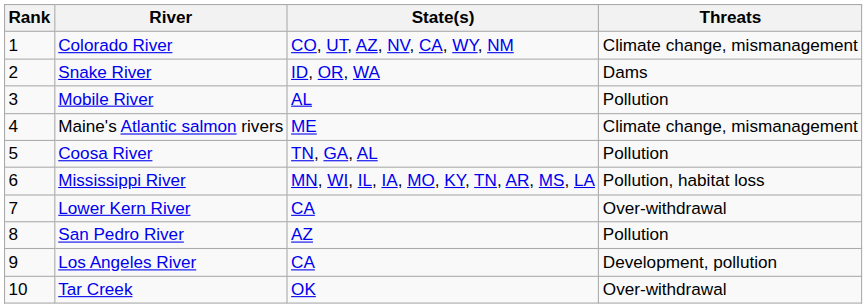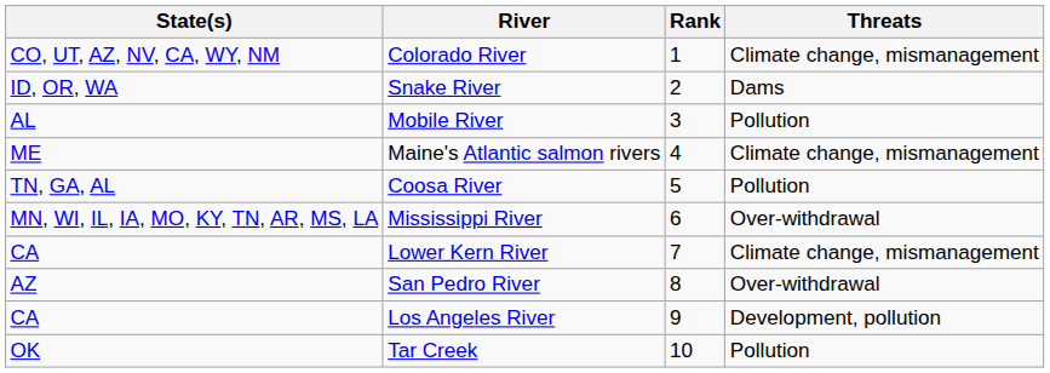 <table class="wikitable sortable">
 <tr>
+<th>State(s)</th>
+<th>River</th>
 <th>Rank</th>
-<th>River</th>
-<th>State(s)</th>
 <th>Threats</th>
 </tr>
 <tr>
+<td><a href='#'>CO</a>, <a href='#'>UT</a>, <a href='#'>AZ</a>, <a href='#'>NV</a>, <a href='#'>CA</a>, <a href='#'>WY</a>, <a href='#'>NM</a></td>
+<td><a href='#'>Colorado River</a></td>
 <td>1</td>
-<td><a href='#'>Colorado River</a></td>
-<td><a href='#'>CO</a>, <a href='#'>UT</a>, <a href='#'>AZ</a>, <a href='#'>NV</a>, <a href='#'>CA</a>, <a href='#'>WY</a>, <a href='#'>NM</a></td>
 <td>Climate change, mismanagement</td>
 </tr>
 <tr>
+<td><a href='#'>ID</a>, <a href='#'>OR</a>, <a href='#'>WA</a></td>
+<td><a href='#'>Snake River</a></td>
 <td>2</td>
-<td><a href='#'>Snake River</a></td>
-<td><a href='#'>ID</a>, <a href='#'>OR</a>, <a href='#'>WA</a></td>
 <td>Dams</td>
 </tr>
 <tr>
+<td><a href='#'>AL</a></td>
+<td><a href='#'>Mobile River</a></td>
 <td>3</td>
-<td><a href='#'>Mobile River</a></td>
-<td><a href='#'>AL</a></td>
 <td>Pollution</td>
 </tr>
 <tr>
+<td><a href='#'>ME</a></td>
+<td>Maine's <a href='#'>Atlantic salmon</a> rivers</td>
 <td>4</td>
-<td>Maine's <a href='#'>Atlantic salmon</a> rivers</td>
-<td><a href='#'>ME</a></td>
 <td>Climate change, mismanagement</td>
 </tr>
 <tr>
+<td><a href='#'>TN</a>, <a href='#'>GA</a>, <a href='#'>AL</a></td>
+<td><a href='#'>Coosa River</a></td>
 <td>5</td>
-<td><a href='#'>Coosa River</a></td>
-<td><a href='#'>TN</a>, <a href='#'>GA</a>, <a href='#'>AL</a></td>
 <td>Pollution</td>
 </tr>
 <tr>
+<td><a href='#'>MN</a>, <a href='#'>WI</a>, <a href='#'>IL</a>, <a href='#'>IA</a>, <a href='#'>MO</a>, <a href='#'>KY</a>, <a href='#'>TN</a>, <a href='#'>AR</a>, <a href='#'>MS</a>, <a href='#'>LA</a></td>
+<td><a href='#'>Mississippi River</a></td>
 <td>6</td>
-<td><a href='#'>Mississippi River</a></td>
-<td><a href='#'>MN</a>, <a href='#'>WI</a>, <a href='#'>IL</a>, <a href='#'>IA</a>, <a href='#'>MO</a>, <a href='#'>KY</a>, <a href='#'>TN</a>, <a href='#'>AR</a>, <a href='#'>MS</a>, <a href='#'>LA</a></td>
-<td>Pollution, habitat loss</td>
-</tr>
-<tr>
-<td>7</td>
-<td><a href='#'>Lower Kern River</a></td>
-<td><a href='#'>CA</a></td>
 <td>Over-withdrawal</td>
 </tr>
 <tr>
-<td>8</td>
-<td><a href='#'>San Pedro River</a></td>
-<td><a href='#'>AZ</a></td>
-<td>Pollution</td>
+<td><a href='#'>CA</a></td>
+<td><a href='#'>Lower Kern River</a></td>
+<td>7</td>
+<td>Climate change, mismanagement</td>
 </tr>
 <tr>
+<td><a href='#'>AZ</a></td>
+<td><a href='#'>San Pedro River</a></td>
+<td>8</td>
+<td>Over-withdrawal</td>
+</tr>
+<tr>
+<td><a href='#'>CA</a></td>
+<td><a href='#'>Los Angeles River</a></td>
 <td>9</td>
-<td><a href='#'>Los Angeles River</a></td>
-<td><a href='#'>CA</a></td>
 <td>Development, pollution</td>
 </tr>
 <tr>
+<td><a href='#'>OK</a></td>
+<td><a href='#'>Tar Creek</a></td>
 <td>10</td>
-<td><a href='#'>Tar Creek</a></td>
-<td><a href='#'>OK</a></td>
-<td>Over-withdrawal</td>
+<td>Pollution</td>
 </tr>
 </table>
